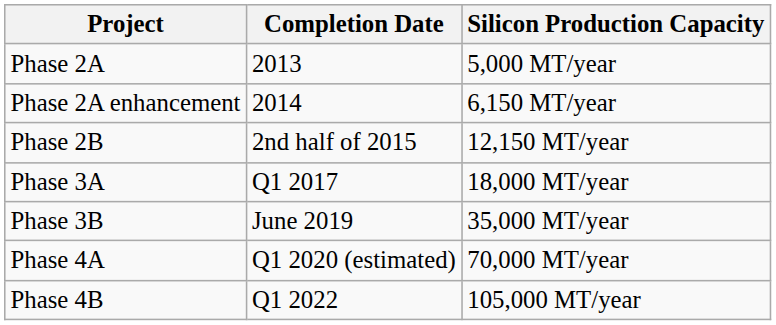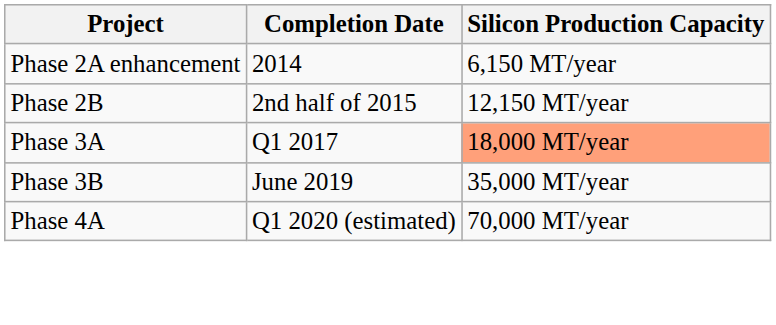 <table class="wikitable">
 <tr>
 <th>Project</th>
 <th>Completion Date</th>
 <th>Silicon Production Capacity</th>
-</tr>
-<tr>
-<td>Phase 2A</td>
-<td>2013</td>
-<td>5,000 MT/year</td>
 </tr>
 <tr>
 <td>Phase 2A enhancement</td>
 <td>2014</td>
 <td>6,150 MT/year</td>
 </tr>
 <tr>
 <td>Phase 2B</td>
 <td>2nd half of 2015</td>
 <td>12,150 MT/year</td>
 </tr>
 <tr>
 <td>Phase 3A</td>
 <td>Q1 2017</td>
-<td>18,000 MT/year</td>
+<td style="background: lightsalmon;">18,000 MT/year</td>
 </tr>
 <tr>
 <td>Phase 3B</td>
 <td>June 2019</td>
 <td>35,000 MT/year</td>
 </tr>
 <tr>
 <td>Phase 4A</td>
 <td>Q1 2020 (estimated)</td>
 <td>70,000 MT/year</td>
 </tr>
-<tr>
-<td>Phase 4B</td>
-<td>Q1 2022</td>
-<td>105,000 MT/year</td>
-</tr>
 </table>
